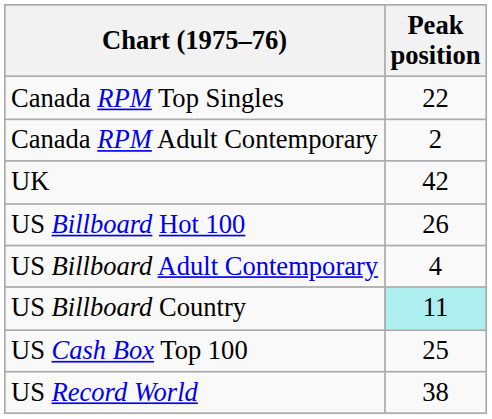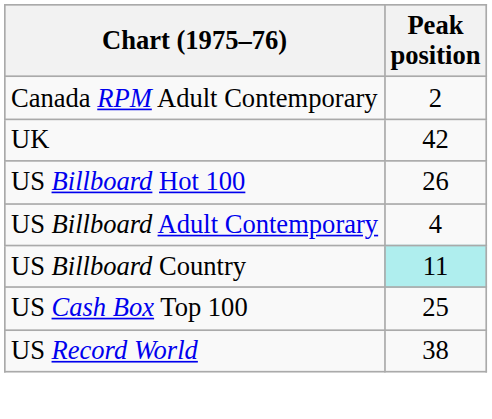 <table class="wikitable sortable">
 <tr>
 <th align="left">Chart (1975–76)</th>
 <th align="left">Peak<br>position</th>
-</tr>
-<tr>
-<td>Canada <a href='#'><em>RPM</em></a> Top Singles</td>
-<td style="text-align:center;">22</td>
 </tr>
 <tr>
 <td>Canada <a href='#'><em>RPM</em></a> Adult Contemporary</td>
 <td style="text-align:center;">2</td>
 </tr>
 <tr>
 <td>UK </td>
 <td style="text-align:center;">42</td>
 </tr>
 <tr>
 <td>US <em><a href='#'>Billboard</a></em> <a href='#'>Hot 100</a></td>
 <td style="text-align:center;">26</td>
 </tr>
 <tr>
 <td>US <em>Billboard</em> <a href='#'>Adult Contemporary</a></td>
 <td style="text-align:center;">4</td>
 </tr>
 <tr>
 <td>US <em>Billboard</em> Country</td>
 <td style="background: paleturquoise; text-align:center;">11</td>
 </tr>
 <tr>
 <td>US <a href='#'><em>Cash Box</em></a> Top 100 </td>
 <td align="center">25</td>
 </tr>
 <tr>
 <td>US <em><a href='#'>Record World</a></em> </td>
 <td style="text-align:center;">38</td>
 </tr>
 </table>
